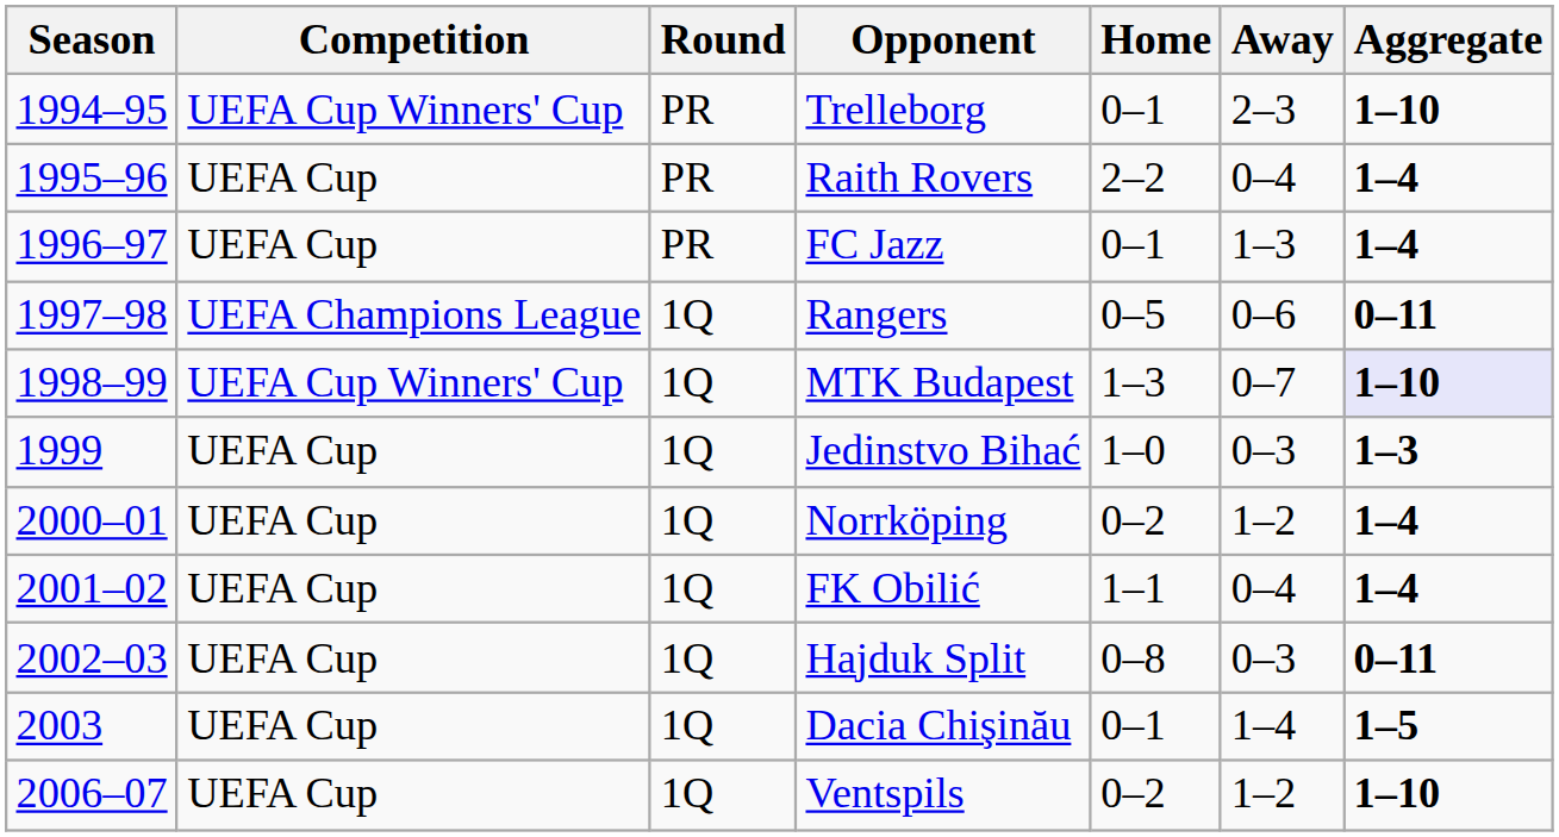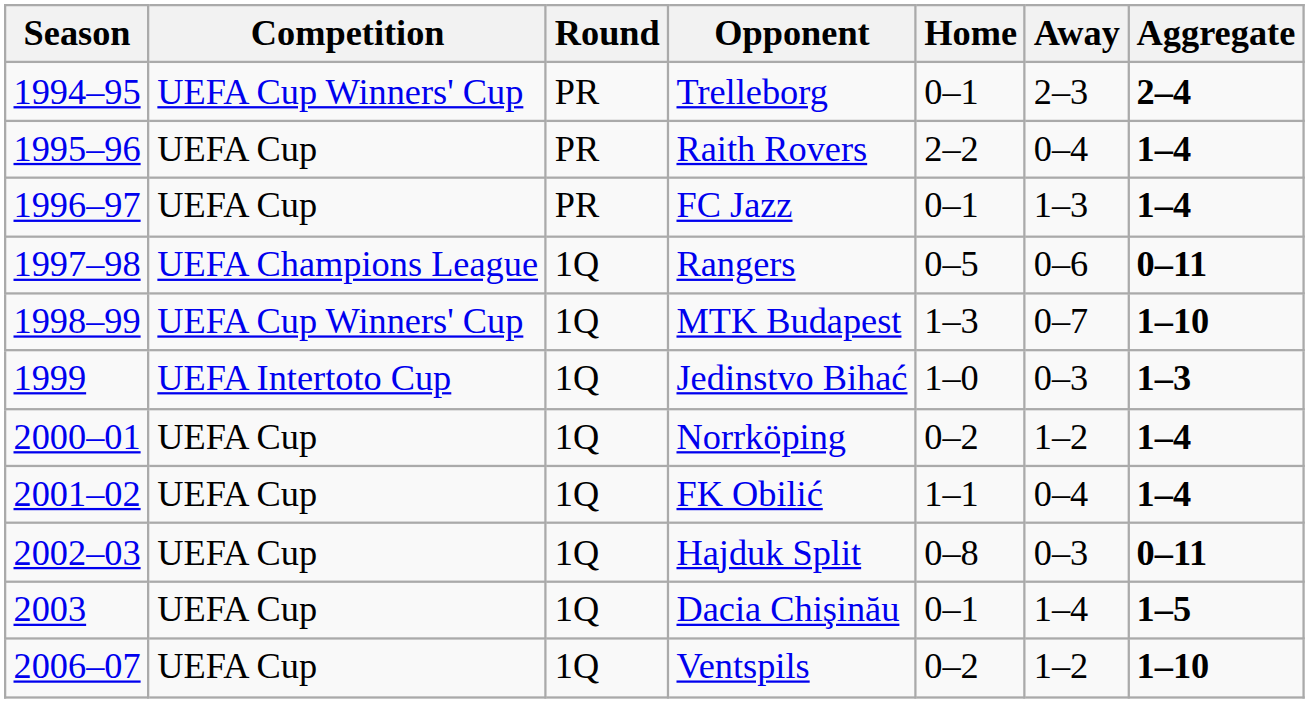 <table class="wikitable">
 <tr>
 <th>Season</th>
 <th>Competition</th>
 <th>Round</th>
 <th>Opponent</th>
 <th>Home</th>
 <th>Away</th>
 <th>Aggregate</th>
 </tr>
 <tr>
 <td><a href='#'>1994–95</a></td>
 <td><a href='#'>UEFA Cup Winners' Cup</a></td>
 <td>PR</td>
 <td> <a href='#'>Trelleborg</a></td>
 <td>0–1</td>
 <td>2–3</td>
-<td><strong>1–10</strong></td>
+<td><strong>2–4</strong></td>
 </tr>
 <tr>
 <td><a href='#'>1995–96</a></td>
 <td>UEFA Cup</td>
 <td>PR</td>
 <td> <a href='#'>Raith Rovers</a></td>
 <td>2–2</td>
 <td>0–4</td>
 <td><strong>1–4</strong></td>
 </tr>
 <tr>
 <td><a href='#'>1996–97</a></td>
 <td>UEFA Cup</td>
 <td>PR</td>
 <td> <a href='#'>FC Jazz</a></td>
 <td>0–1</td>
 <td>1–3</td>
 <td><strong>1–4</strong></td>
 </tr>
 <tr>
 <td><a href='#'>1997–98</a></td>
 <td><a href='#'>UEFA Champions League</a></td>
 <td>1Q</td>
 <td> <a href='#'>Rangers</a></td>
 <td>0–5</td>
 <td>0–6</td>
 <td><strong>0–11</strong></td>
 </tr>
 <tr>
 <td><a href='#'>1998–99</a></td>
 <td><a href='#'>UEFA Cup Winners' Cup</a></td>
 <td>1Q</td>
 <td> <a href='#'>MTK Budapest</a></td>
 <td>1–3</td>
 <td>0–7</td>
-<td style="background: lavender;"><strong>1–10</strong></td>
+<td><strong>1–10</strong></td>
 </tr>
 <tr>
 <td><a href='#'>1999</a></td>
-<td>UEFA Cup</td>
+<td><a href='#'>UEFA Intertoto Cup</a></td>
 <td>1Q</td>
 <td> <a href='#'>Jedinstvo Bihać</a></td>
 <td>1–0</td>
 <td>0–3</td>
 <td><strong>1–3</strong></td>
 </tr>
 <tr>
 <td><a href='#'>2000–01</a></td>
 <td>UEFA Cup</td>
 <td>1Q</td>
 <td> <a href='#'>Norrköping</a></td>
 <td>0–2</td>
 <td>1–2</td>
 <td><strong>1–4</strong></td>
 </tr>
 <tr>
 <td><a href='#'>2001–02</a></td>
 <td>UEFA Cup</td>
 <td>1Q</td>
 <td> <a href='#'>FK Obilić</a></td>
 <td>1–1</td>
 <td>0–4</td>
 <td><strong>1–4</strong></td>
 </tr>
 <tr>
 <td><a href='#'>2002–03</a></td>
 <td>UEFA Cup</td>
 <td>1Q</td>
 <td> <a href='#'>Hajduk Split</a></td>
 <td>0–8</td>
 <td>0–3</td>
 <td><strong>0–11</strong></td>
 </tr>
 <tr>
 <td><a href='#'>2003</a></td>
 <td>UEFA Cup</td>
 <td>1Q</td>
 <td> <a href='#'>Dacia Chişinău</a></td>
 <td>0–1</td>
 <td>1–4</td>
 <td><strong>1–5</strong></td>
 </tr>
 <tr>
 <td><a href='#'>2006–07</a></td>
 <td>UEFA Cup</td>
 <td>1Q</td>
 <td> <a href='#'>Ventspils</a></td>
 <td>0–2</td>
 <td>1–2</td>
 <td><strong>1–10</strong></td>
 </tr>
 </table>
